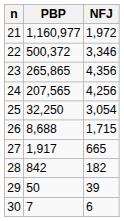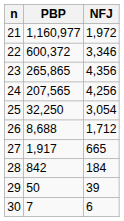 <table class="wikitable">
 <tr>
 <th>n</th>
 <th>PBP</th>
 <th>NFJ</th>
 </tr>
 <tr>
 <td>21</td>
 <td>1,160,977</td>
 <td>1,972</td>
 </tr>
 <tr>
 <td>22</td>
-<td>500,372</td>
+<td>600,372</td>
 <td>3,346</td>
 </tr>
 <tr>
 <td>23</td>
 <td>265,865</td>
 <td>4,356</td>
 </tr>
 <tr>
 <td>24</td>
 <td>207,565</td>
 <td>4,256</td>
 </tr>
 <tr>
 <td>25</td>
 <td>32,250</td>
 <td>3,054</td>
 </tr>
 <tr>
 <td>26</td>
 <td>8,688</td>
-<td>1,715</td>
+<td>1,712</td>
 </tr>
 <tr>
 <td>27</td>
 <td>1,917</td>
 <td>665</td>
 </tr>
 <tr>
 <td>28</td>
 <td>842</td>
-<td>182</td>
+<td>184</td>
 </tr>
 <tr>
 <td>29</td>
 <td>50</td>
 <td>39</td>
 </tr>
 <tr>
 <td>30</td>
 <td>7</td>
 <td>6</td>
 </tr>
 </table>
